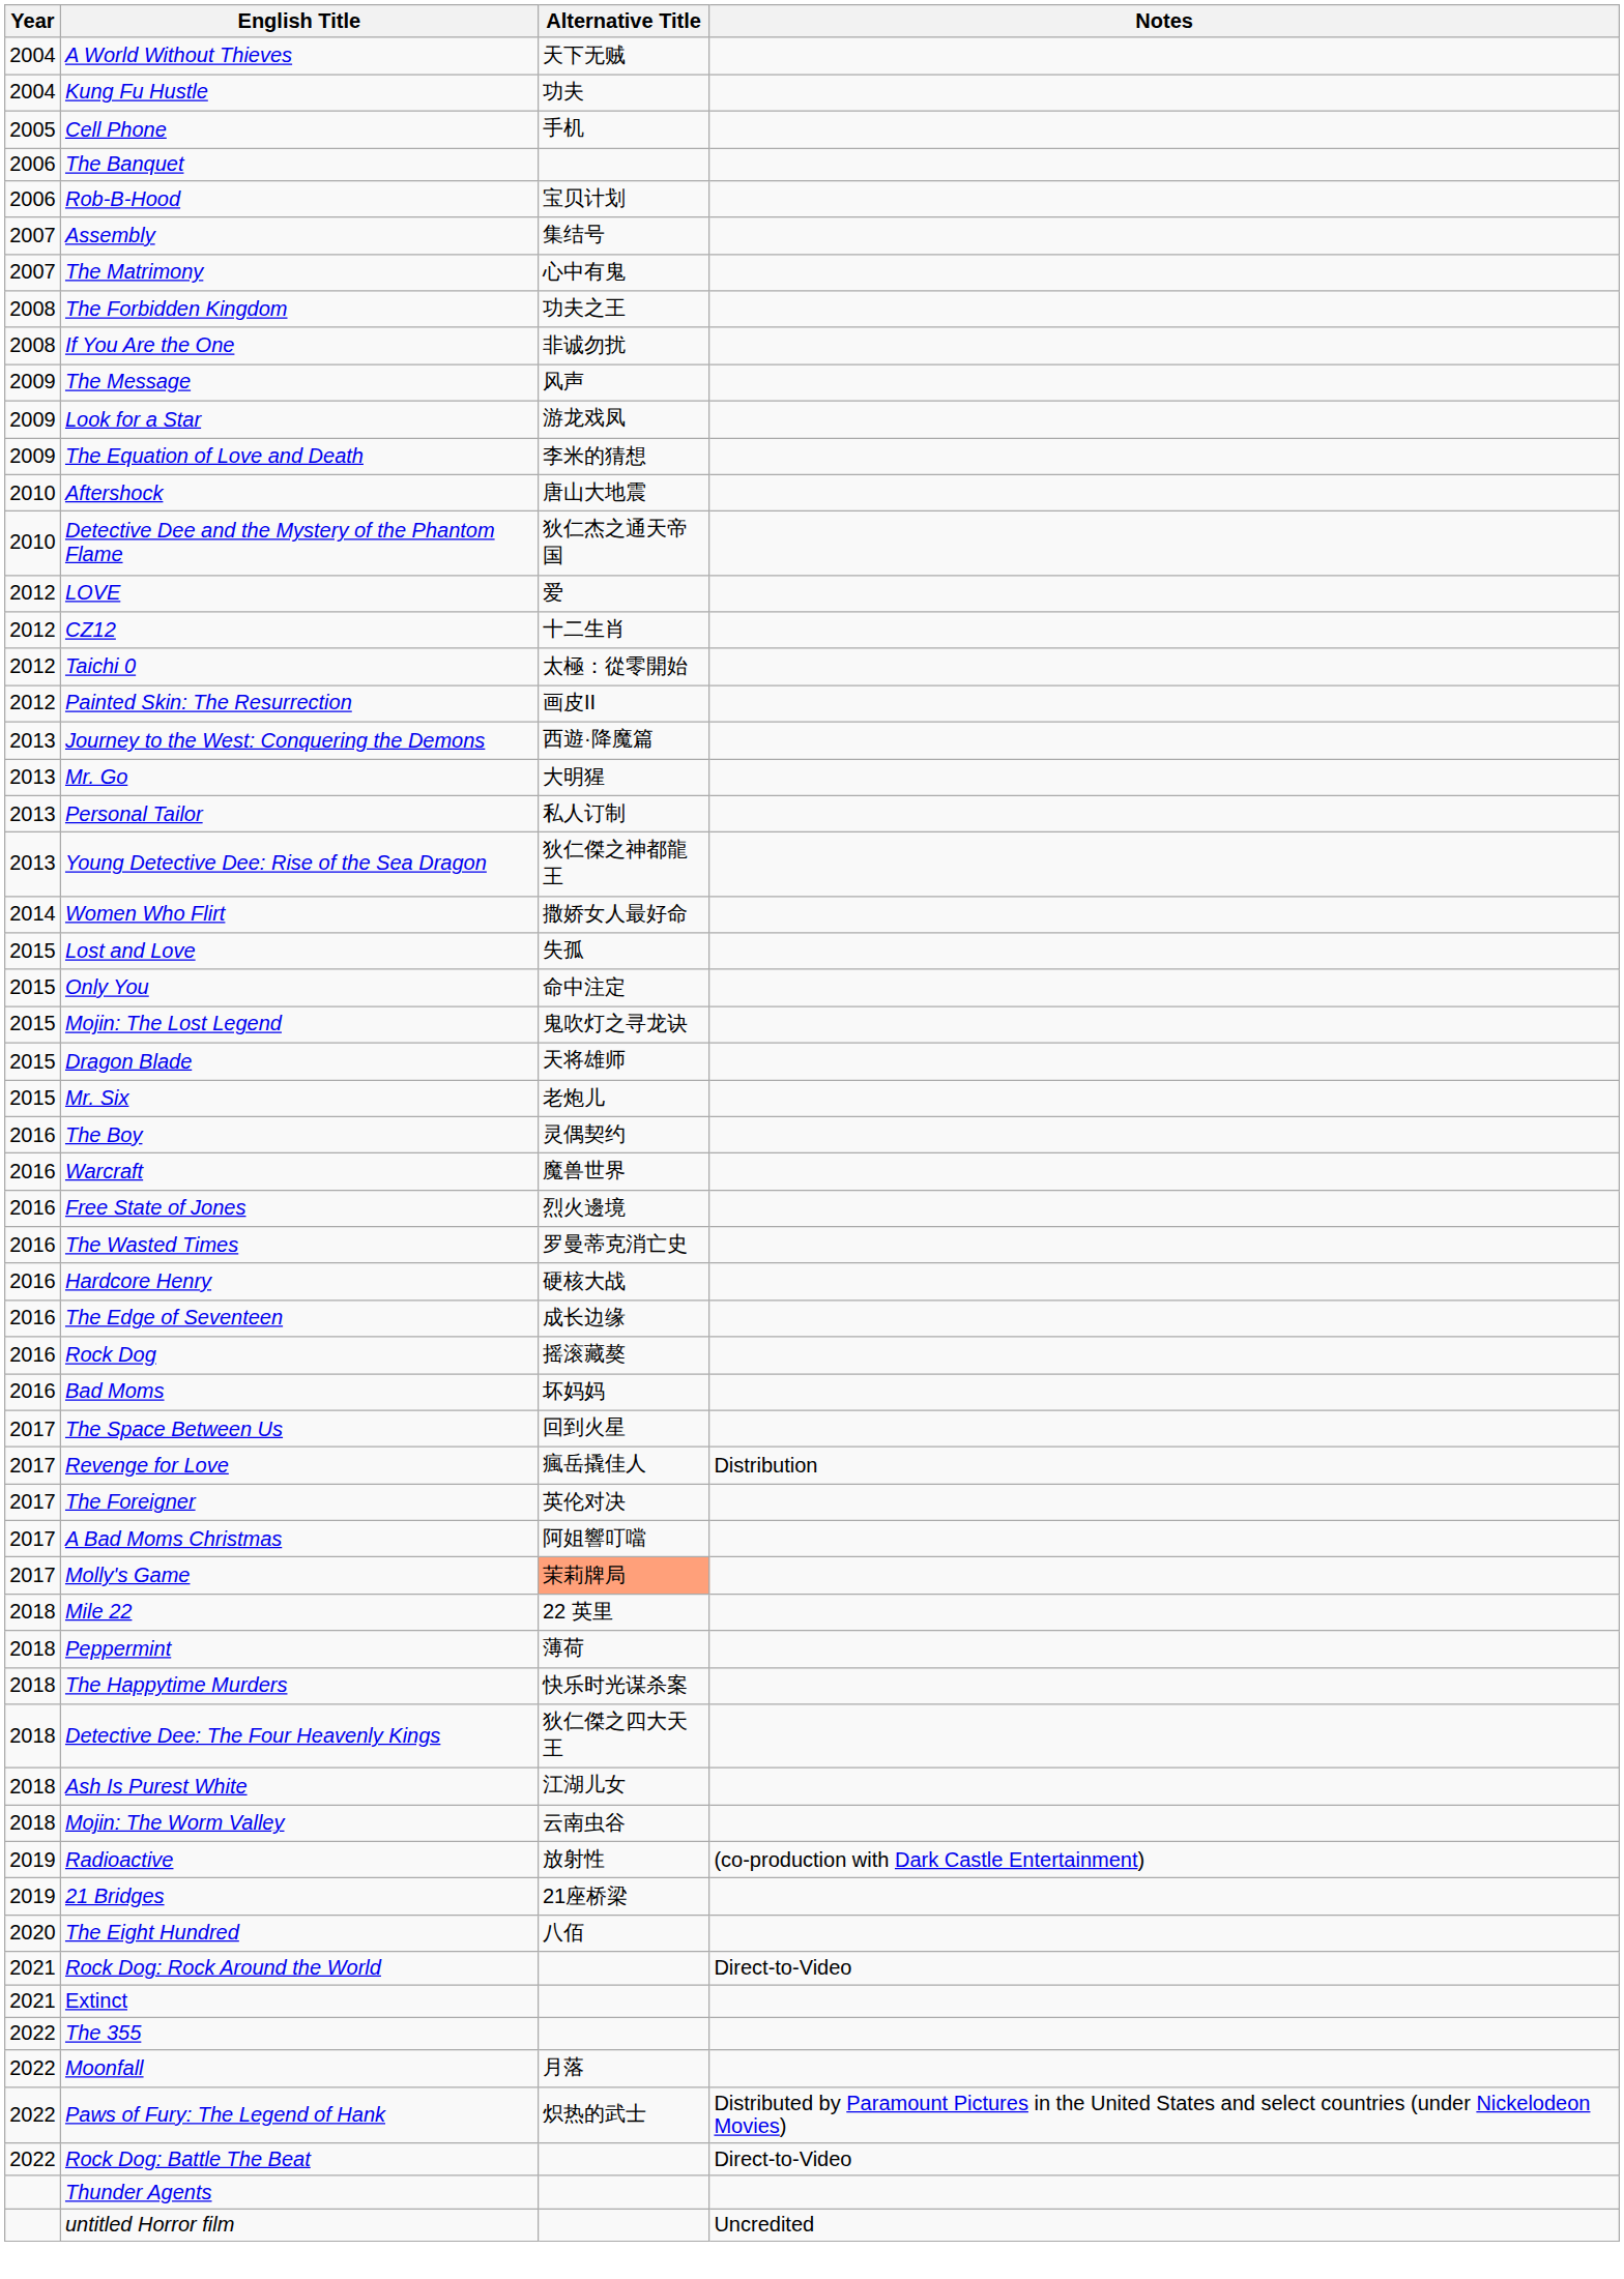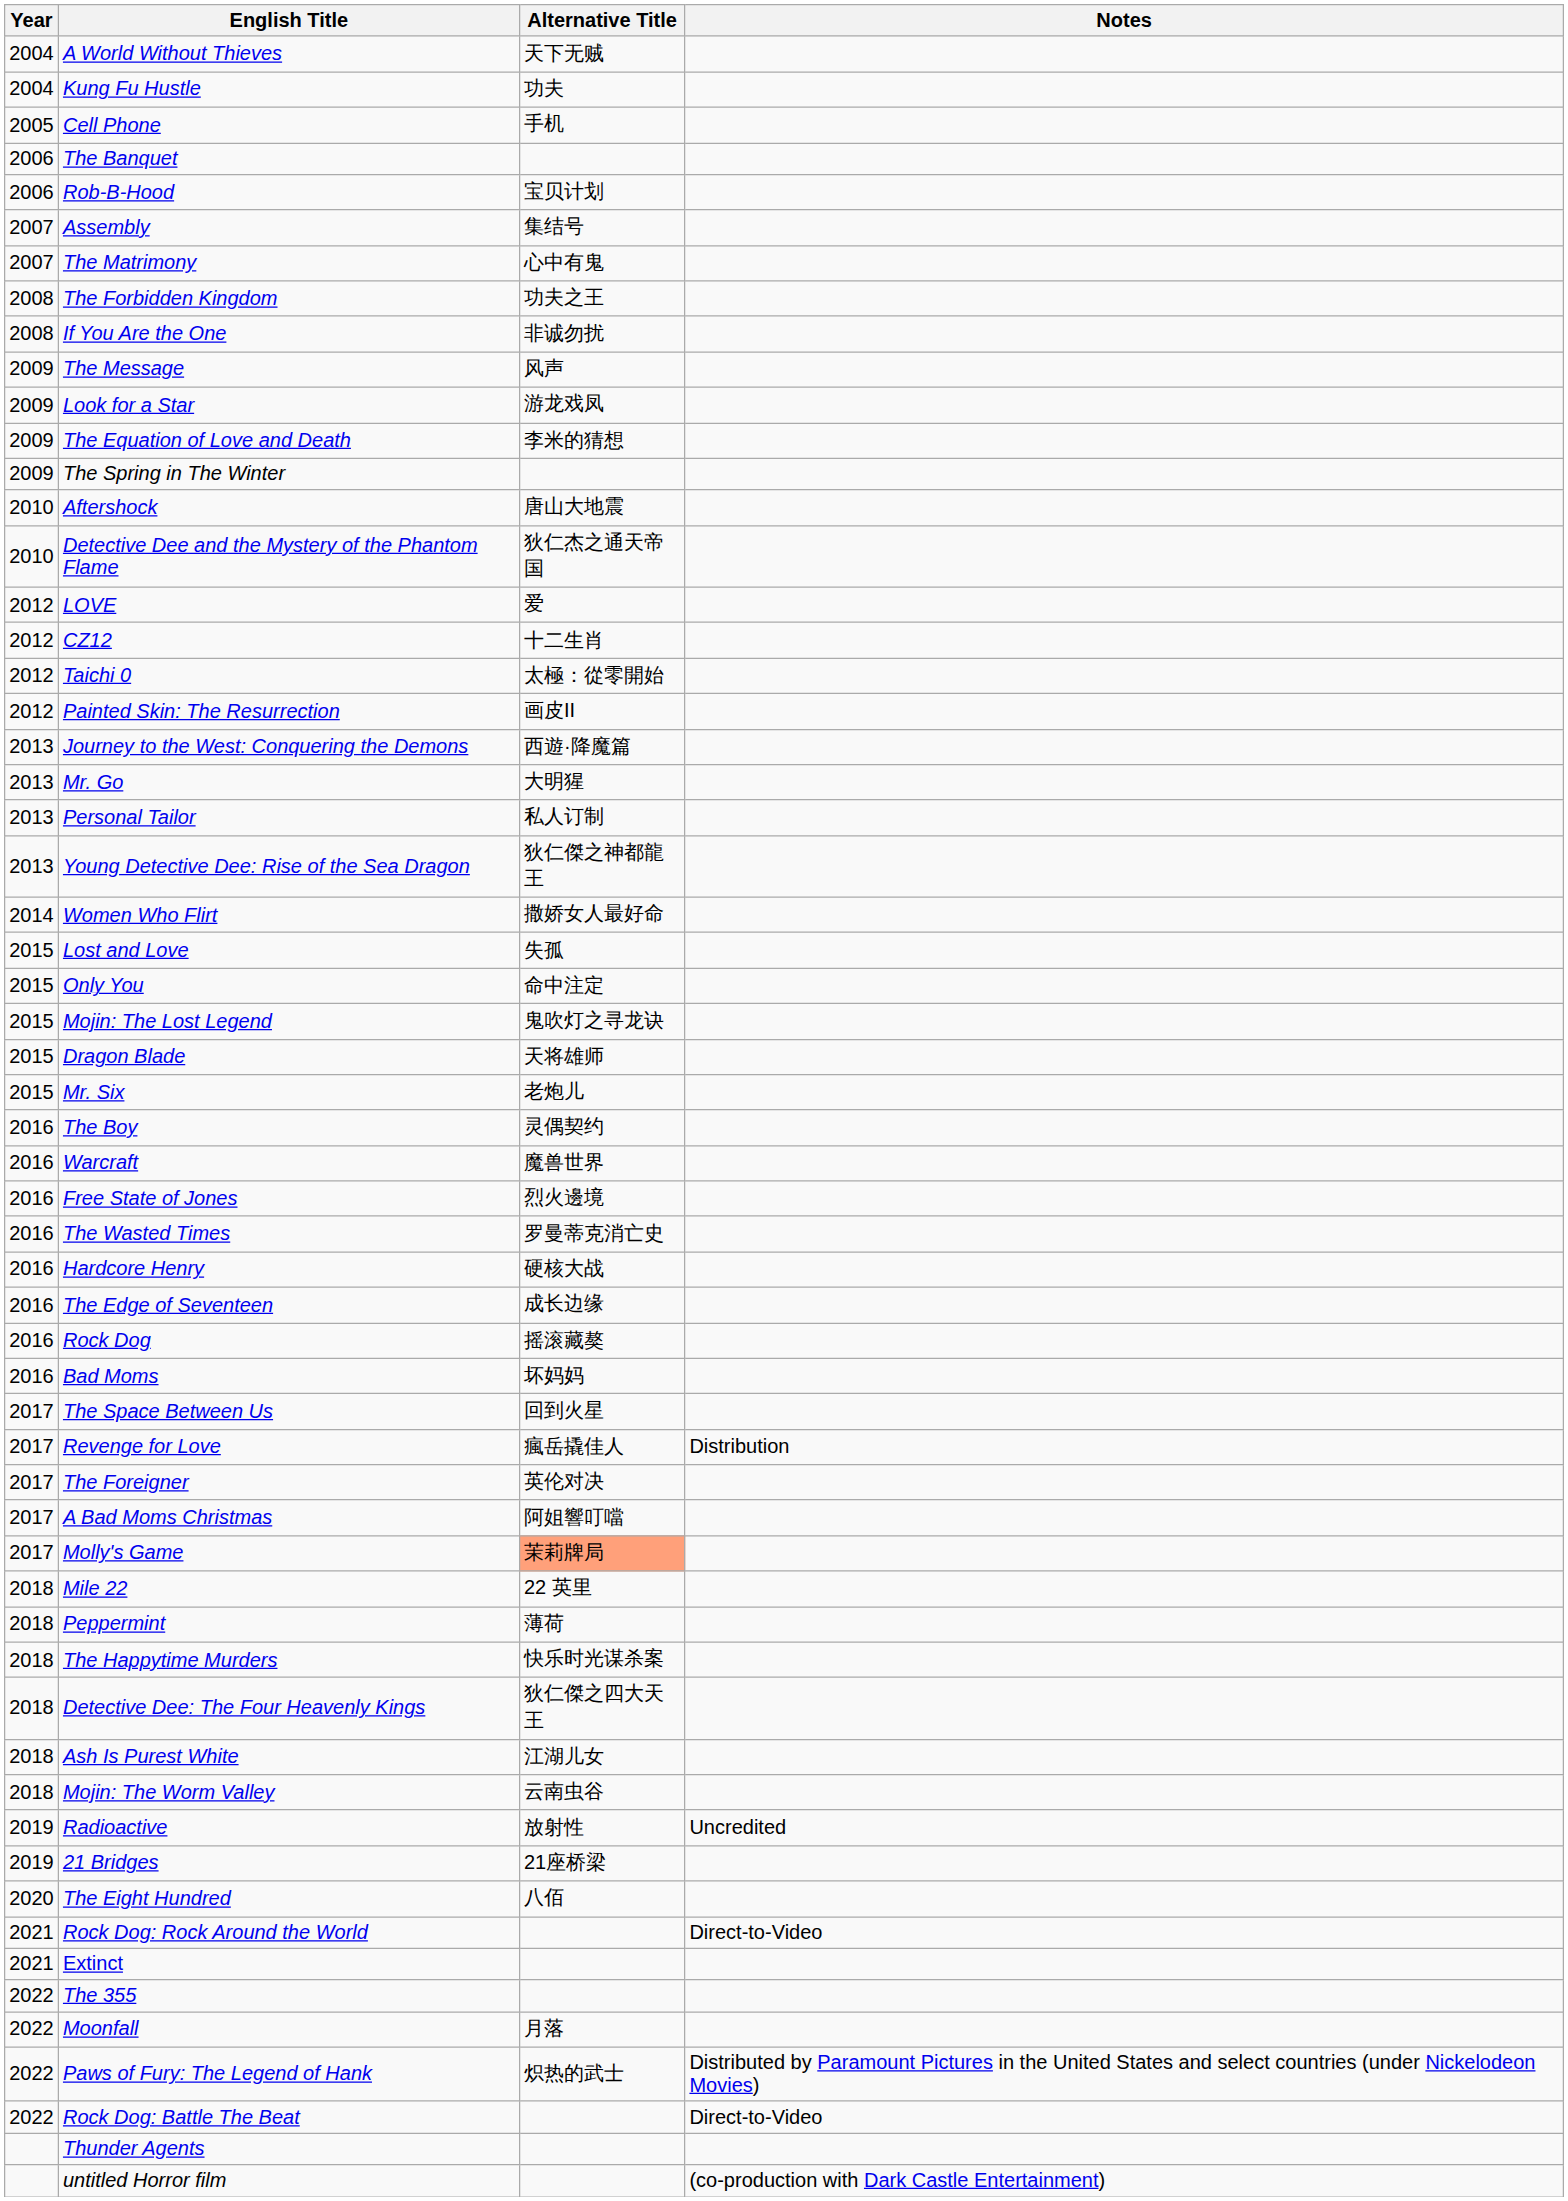 <table class="wikitable">
 <tr>
 <th>Year</th>
 <th>English Title</th>
 <th>Alternative Title</th>
 <th class="unsortable">Notes</th>
 </tr>
 <tr>
 <td>2004</td>
 <td><em><a href='#'>A World Without Thieves</a></em></td>
 <td>天下无贼</td>
 <td></td>
 </tr>
 <tr>
 <td>2004</td>
 <td><em><a href='#'>Kung Fu Hustle</a></em></td>
 <td>功夫</td>
 <td></td>
 </tr>
 <tr>
 <td>2005</td>
 <td><em><a href='#'>Cell Phone</a></em></td>
 <td>手机</td>
 <td></td>
 </tr>
 <tr>
 <td>2006</td>
 <td><em><a href='#'>The Banquet</a></em></td>
 <td></td>
 <td></td>
 </tr>
 <tr>
 <td>2006</td>
 <td><em><a href='#'>Rob-B-Hood</a></em></td>
 <td>宝贝计划</td>
 <td></td>
 </tr>
 <tr>
 <td>2007</td>
 <td><em><a href='#'>Assembly</a></em></td>
 <td>集结号</td>
 <td></td>
 </tr>
 <tr>
 <td>2007</td>
 <td><em><a href='#'>The Matrimony</a></em></td>
 <td>心中有鬼</td>
 <td></td>
 </tr>
 <tr>
 <td>2008</td>
 <td><em><a href='#'>The Forbidden Kingdom</a></em></td>
 <td>功夫之王</td>
 </tr>
 <tr>
 <td>2008</td>
 <td><em><a href='#'>If You Are the One</a></em></td>
 <td>非诚勿扰</td>
 <td></td>
 </tr>
 <tr>
 <td>2009</td>
 <td><em><a href='#'>The Message</a></em></td>
 <td>风声</td>
 <td></td>
 </tr>
 <tr>
 <td>2009</td>
 <td><em><a href='#'>Look for a Star</a></em></td>
 <td>游龙戏凤</td>
 <td></td>
 </tr>
 <tr>
 <td>2009</td>
 <td><em><a href='#'>The Equation of Love and Death</a></em></td>
 <td>李米的猜想</td>
+<td></td>
+</tr>
+<tr>
+<td>2009</td>
+<td><em>The Spring in The Winter</em></td>
+<td></td>
 <td></td>
 </tr>
 <tr>
 <td>2010</td>
 <td><em><a href='#'>Aftershock</a></em></td>
 <td>唐山大地震</td>
 <td></td>
 </tr>
 <tr>
 <td>2010</td>
 <td><em><a href='#'>Detective Dee and the Mystery of the Phantom Flame</a></em></td>
 <td>狄仁杰之通天帝国</td>
 <td></td>
 </tr>
 <tr>
 <td>2012</td>
 <td><em><a href='#'>LOVE</a></em></td>
 <td>爱</td>
 <td></td>
 </tr>
 <tr>
 <td>2012</td>
 <td><em><a href='#'>CZ12</a></em></td>
 <td>十二生肖</td>
 <td></td>
 </tr>
 <tr>
 <td>2012</td>
 <td><em><a href='#'>Taichi 0 </a></em></td>
 <td>太極：從零開始</td>
 <td></td>
 </tr>
 <tr>
 <td>2012</td>
 <td><em><a href='#'>Painted Skin: The Resurrection</a></em></td>
 <td>画皮II</td>
 <td></td>
 </tr>
 <tr>
 <td>2013</td>
 <td><em><a href='#'>Journey to the West: Conquering the Demons</a></em></td>
 <td>西遊·降魔篇</td>
 <td></td>
 </tr>
 <tr>
 <td>2013</td>
 <td><em><a href='#'>Mr. Go</a></em></td>
 <td>大明猩</td>
 <td></td>
 </tr>
 <tr>
 <td>2013</td>
 <td><em><a href='#'>Personal Tailor</a></em></td>
 <td>私人订制</td>
 <td></td>
 </tr>
 <tr>
 <td>2013</td>
 <td><em><a href='#'>Young Detective Dee: Rise of the Sea Dragon</a></em></td>
 <td>狄仁傑之神都龍王</td>
 <td></td>
 </tr>
 <tr>
 <td>2014</td>
 <td><em><a href='#'>Women Who Flirt</a></em></td>
 <td>撒娇女人最好命</td>
 <td></td>
 </tr>
 <tr>
 <td>2015</td>
 <td><em><a href='#'>Lost and Love</a></em></td>
 <td>失孤</td>
 <td></td>
 </tr>
 <tr>
 <td>2015</td>
 <td><em><a href='#'>Only You</a></em></td>
 <td>命中注定</td>
 <td></td>
 </tr>
 <tr>
 <td>2015</td>
 <td><em><a href='#'>Mojin: The Lost Legend</a></em></td>
 <td>鬼吹灯之寻龙诀</td>
 <td></td>
 </tr>
 <tr>
 <td>2015</td>
 <td><em><a href='#'>Dragon Blade</a></em></td>
 <td>天将雄师</td>
 <td></td>
 </tr>
 <tr>
 <td>2015</td>
 <td><em><a href='#'>Mr. Six</a></em></td>
 <td>老炮儿</td>
 <td></td>
 </tr>
 <tr>
 <td>2016</td>
 <td><em><a href='#'>The Boy</a></em></td>
 <td>灵偶契约</td>
 <td></td>
 </tr>
 <tr>
 <td>2016</td>
 <td><em><a href='#'>Warcraft</a></em></td>
 <td>魔兽世界</td>
 <td></td>
 </tr>
 <tr>
 <td>2016</td>
 <td><em><a href='#'>Free State of Jones</a></em></td>
 <td>烈火邊境</td>
 <td></td>
 </tr>
 <tr>
 <td>2016</td>
 <td><em><a href='#'>The Wasted Times</a></em></td>
 <td>罗曼蒂克消亡史</td>
 <td></td>
 </tr>
 <tr>
 <td>2016</td>
 <td><em><a href='#'>Hardcore Henry</a></em></td>
 <td>硬核大战</td>
 <td></td>
 </tr>
 <tr>
 <td>2016</td>
 <td><em><a href='#'>The Edge of Seventeen</a></em></td>
 <td>成长边缘</td>
 <td></td>
 </tr>
 <tr>
 <td>2016</td>
 <td><em><a href='#'>Rock Dog</a></em></td>
 <td>摇滚藏獒</td>
 <td></td>
 </tr>
 <tr>
 <td>2016</td>
 <td><em><a href='#'>Bad Moms</a></em></td>
 <td>坏妈妈</td>
 <td></td>
 </tr>
 <tr>
 <td>2017</td>
 <td><em><a href='#'>The Space Between Us</a></em></td>
 <td>回到火星</td>
 <td></td>
 </tr>
 <tr>
 <td>2017</td>
 <td><em><a href='#'>Revenge for Love</a></em></td>
 <td>瘋岳撬佳人</td>
 <td>Distribution</td>
 </tr>
 <tr>
 <td>2017</td>
 <td><em><a href='#'>The Foreigner</a></em></td>
 <td>英伦对决</td>
 <td></td>
 </tr>
 <tr>
 <td>2017</td>
 <td><em><a href='#'>A Bad Moms Christmas</a></em></td>
 <td>阿姐響叮噹</td>
 <td></td>
 </tr>
 <tr>
 <td>2017</td>
 <td><em><a href='#'>Molly's Game</a></em></td>
 <td style="background: lightsalmon;">茉莉牌局</td>
 <td></td>
 </tr>
 <tr>
 <td>2018</td>
 <td><em><a href='#'>Mile 22</a></em></td>
 <td>22 英里</td>
 <td></td>
 </tr>
 <tr>
 <td>2018</td>
 <td><em><a href='#'>Peppermint</a></em></td>
 <td>薄荷</td>
 <td></td>
 </tr>
 <tr>
 <td>2018</td>
 <td><em><a href='#'>The Happytime Murders</a></em></td>
 <td>快乐时光谋杀案</td>
 <td></td>
 </tr>
 <tr>
 <td>2018</td>
 <td><em><a href='#'>Detective Dee: The Four Heavenly Kings</a></em></td>
 <td>狄仁傑之四大天王</td>
 <td></td>
 </tr>
 <tr>
 <td>2018</td>
 <td><em><a href='#'>Ash Is Purest White</a></em></td>
 <td>江湖儿女</td>
 <td></td>
 </tr>
 <tr>
 <td>2018</td>
 <td><em><a href='#'>Mojin: The Worm Valley</a></em></td>
 <td>云南虫谷</td>
 <td></td>
 </tr>
 <tr>
 <td>2019</td>
 <td><em><a href='#'>Radioactive</a></em></td>
 <td>放射性</td>
-<td>(co-production with <a href='#'>Dark Castle Entertainment</a>)</td>
+<td>Uncredited</td>
 </tr>
 <tr>
 <td>2019</td>
 <td><em><a href='#'>21 Bridges</a></em></td>
 <td>21座桥梁</td>
 <td></td>
 </tr>
 <tr>
 <td>2020</td>
 <td><em><a href='#'>The Eight Hundred</a></em></td>
 <td>八佰</td>
 <td></td>
 </tr>
 <tr>
 <td>2021</td>
 <td><em><a href='#'>Rock Dog: Rock Around the World</a></em></td>
 <td></td>
 <td>Direct-to-Video</td>
 </tr>
 <tr>
 <td>2021</td>
 <td><a href='#'>Extinct</a></td>
 <td></td>
 <td></td>
 </tr>
 <tr>
 <td>2022</td>
 <td><em><a href='#'>The 355</a></em></td>
 <td></td>
 <td></td>
 </tr>
 <tr>
 <td>2022</td>
 <td><em><a href='#'>Moonfall</a></em></td>
 <td>月落</td>
 <td></td>
 </tr>
 <tr>
 <td>2022</td>
 <td><em><a href='#'>Paws of Fury: The Legend of Hank</a></em></td>
 <td>炽热的武士</td>
 <td>Distributed by <a href='#'>Paramount Pictures</a> in the United States and select countries (under <a href='#'>Nickelodeon Movies</a>)</td>
 </tr>
 <tr>
 <td>2022</td>
 <td><em><a href='#'>Rock Dog: Battle The Beat</a></em></td>
 <td></td>
 <td>Direct-to-Video</td>
 </tr>
 <tr>
 <td></td>
 <td><em><a href='#'>Thunder Agents</a></em></td>
 <td></td>
 <td></td>
 </tr>
 <tr>
 <td></td>
 <td><em>untitled Horror film</em></td>
 <td></td>
-<td>Uncredited</td>
+<td>(co-production with <a href='#'>Dark Castle Entertainment</a>)</td>
 </tr>
 </table>
